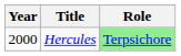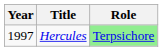 <table class="wikitable sortable">
 <tr>
 <th>Year</th>
 <th>Title</th>
 <th>Role</th>
 </tr>
 <tr>
-<td>2000</td>
+<td>1997</td>
 <td><em><a href='#'>Hercules</a></em></td>
 <td style="background: lightgreen;"><a href='#'>Terpsichore</a></td>
 </tr>
 </table>
